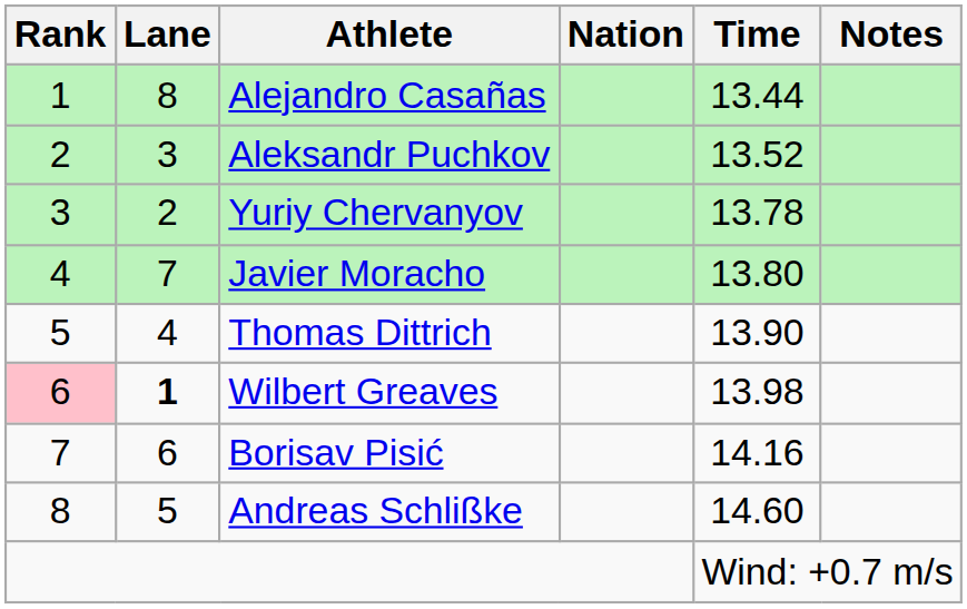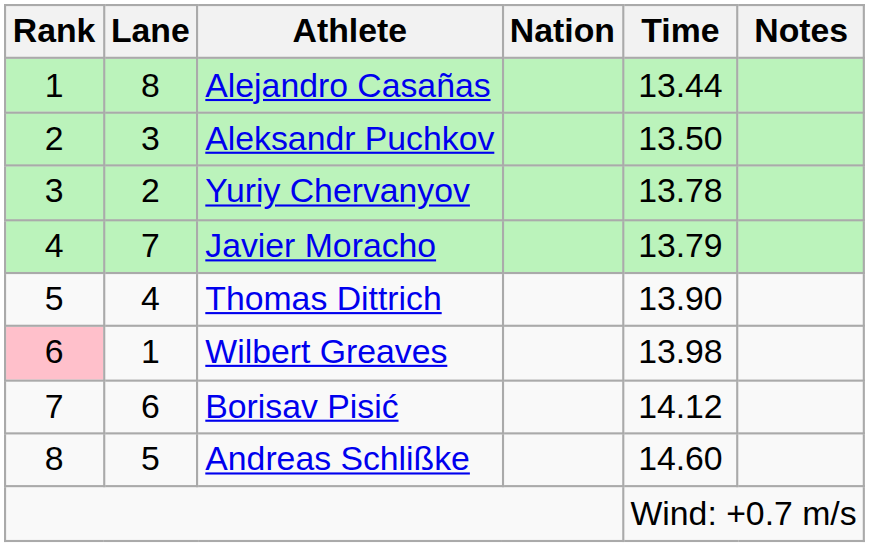 <table class="wikitable sortable" style="text-align:center">
 <tr>
 <th>Rank</th>
 <th>Lane</th>
 <th>Athlete</th>
 <th>Nation</th>
 <th>Time</th>
 <th>Notes</th>
 </tr>
 <tr style="background:#bbf3bb;">
 <td>1</td>
 <td>8</td>
 <td align=left><a href='#'>Alejandro Casañas</a></td>
 <td align=left></td>
 <td>13.44</td>
 <td></td>
 </tr>
 <tr style="background:#bbf3bb;">
 <td>2</td>
 <td>3</td>
 <td align=left><a href='#'>Aleksandr Puchkov</a></td>
 <td align=left></td>
-<td>13.52</td>
+<td>13.50</td>
 <td></td>
 </tr>
 <tr style="background:#bbf3bb;">
 <td>3</td>
 <td>2</td>
 <td align=left><a href='#'>Yuriy Chervanyov</a></td>
 <td align=left></td>
 <td>13.78</td>
 <td></td>
 </tr>
 <tr style="background:#bbf3bb;">
 <td>4</td>
 <td>7</td>
 <td align=left><a href='#'>Javier Moracho</a></td>
 <td align=left></td>
-<td>13.80</td>
+<td>13.79</td>
 <td></td>
 </tr>
 <tr>
 <td>5</td>
 <td>4</td>
 <td align=left><a href='#'>Thomas Dittrich</a></td>
 <td align=left></td>
 <td>13.90</td>
 <td></td>
 </tr>
 <tr>
 <td style="background: pink;">6</td>
-<td><strong>1</strong></td>
+<td>1</td>
 <td align=left><a href='#'>Wilbert Greaves</a></td>
 <td align=left></td>
 <td>13.98</td>
 <td></td>
 </tr>
 <tr>
 <td>7</td>
 <td>6</td>
 <td align=left><a href='#'>Borisav Pisić</a></td>
 <td align=left></td>
-<td>14.16</td>
+<td>14.12</td>
 <td></td>
 </tr>
 <tr>
 <td>8</td>
 <td>5</td>
 <td align=left><a href='#'>Andreas Schlißke</a></td>
 <td align=left></td>
 <td>14.60</td>
 <td></td>
 </tr>
 <tr class="sortbottom">
 <td colspan=4></td>
 <td colspan="2" style="text-align:left;">Wind: +0.7 m/s</td>
 </tr>
 </table>
